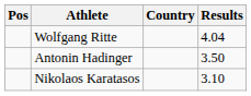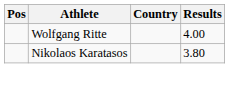 <table class="wikitable">
 <tr>
 <th>Pos</th>
 <th>Athlete</th>
 <th>Country</th>
 <th>Results</th>
 </tr>
 <tr>
 <td align="center"></td>
 <td>Wolfgang Ritte</td>
 <td></td>
-<td>4.04</td>
-</tr>
-<tr>
-<td align="center"></td>
-<td>Antonin Hadinger</td>
-<td></td>
-<td>3.50</td>
+<td>4.00</td>
 </tr>
 <tr>
 <td align="center"></td>
 <td>Nikolaos Karatasos</td>
 <td></td>
-<td>3.10</td>
+<td>3.80</td>
 </tr>
 </table>
